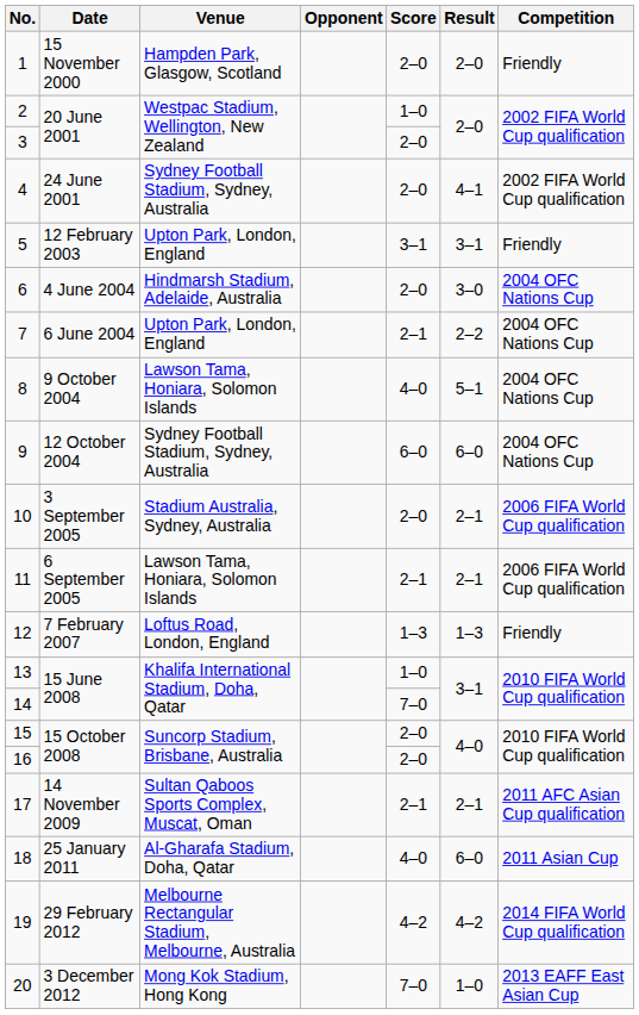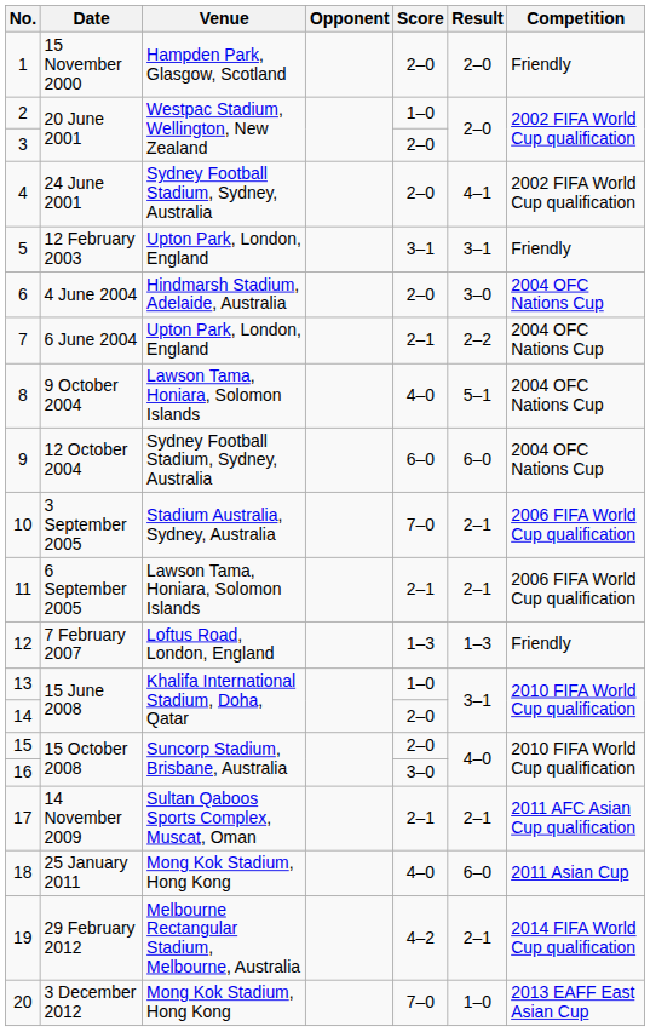 <table class="wikitable sortable">
 <tr>
 <th scope="col">No.</th>
 <th scope="col">Date</th>
 <th scope="col">Venue</th>
 <th scope="col">Opponent</th>
 <th scope="col">Score</th>
 <th scope="col">Result</th>
 <th scope="col">Competition</th>
 </tr>
 <tr>
 <td align="center">1</td>
 <td>15 November 2000</td>
 <td><a href='#'>Hampden Park</a>, Glasgow, Scotland</td>
 <td></td>
 <td align="center">2–0</td>
 <td align="center">2–0</td>
 <td>Friendly</td>
 </tr>
 <tr>
 <td align="center">2</td>
 <td rowspan="2">20 June 2001</td>
 <td rowspan="2"><a href='#'>Westpac Stadium</a>, <a href='#'>Wellington</a>, New Zealand</td>
 <td rowspan="2"></td>
 <td align="center">1–0</td>
 <td rowspan="2" style="text-align:center">2–0</td>
 <td rowspan="2"><a href='#'>2002 FIFA World Cup qualification</a></td>
 </tr>
 <tr>
 <td align="center">3</td>
 <td align="center">2–0</td>
 </tr>
 <tr>
 <td align="center">4</td>
 <td>24 June 2001</td>
 <td><a href='#'>Sydney Football Stadium</a>, Sydney, Australia</td>
 <td></td>
 <td align="center">2–0</td>
 <td align="center">4–1</td>
 <td>2002 FIFA World Cup qualification</td>
 </tr>
 <tr>
 <td align="center">5</td>
 <td>12 February 2003</td>
 <td><a href='#'>Upton Park</a>, London, England</td>
 <td></td>
 <td align="center">3–1</td>
 <td align="center">3–1</td>
 <td>Friendly</td>
 </tr>
 <tr>
 <td align="center">6</td>
 <td>4 June 2004</td>
 <td><a href='#'>Hindmarsh Stadium</a>, <a href='#'>Adelaide</a>, Australia</td>
 <td></td>
 <td align="center">2–0</td>
 <td align="center">3–0</td>
 <td><a href='#'>2004 OFC Nations Cup</a></td>
 </tr>
 <tr>
 <td align="center">7</td>
 <td>6 June 2004</td>
 <td><a href='#'>Upton Park</a>, London, England</td>
 <td></td>
 <td align="center">2–1</td>
 <td align="center">2–2</td>
 <td>2004 OFC Nations Cup</td>
 </tr>
 <tr>
 <td align="center">8</td>
 <td>9 October 2004</td>
 <td><a href='#'>Lawson Tama</a>, <a href='#'>Honiara</a>, Solomon Islands</td>
 <td></td>
 <td align="center">4–0</td>
 <td align="center">5–1</td>
 <td>2004 OFC Nations Cup</td>
 </tr>
 <tr>
 <td align="center">9</td>
 <td>12 October 2004</td>
 <td>Sydney Football Stadium, Sydney, Australia</td>
 <td></td>
 <td align="center">6–0</td>
 <td align="center">6–0</td>
 <td>2004 OFC Nations Cup</td>
 </tr>
 <tr>
 <td align="center">10</td>
 <td>3 September 2005</td>
 <td><a href='#'>Stadium Australia</a>, Sydney, Australia</td>
 <td></td>
-<td align="center">2–0</td>
+<td align="center">7–0</td>
 <td align="center">2–1</td>
 <td><a href='#'>2006 FIFA World Cup qualification</a></td>
 </tr>
 <tr>
 <td align="center">11</td>
 <td>6 September 2005</td>
 <td>Lawson Tama, Honiara, Solomon Islands</td>
 <td></td>
 <td align="center">2–1</td>
 <td align="center">2–1</td>
 <td>2006 FIFA World Cup qualification</td>
 </tr>
 <tr>
 <td align="center">12</td>
 <td>7 February 2007</td>
 <td><a href='#'>Loftus Road</a>, London, England</td>
 <td></td>
 <td align="center">1–3</td>
 <td align="center">1–3</td>
 <td>Friendly</td>
 </tr>
 <tr>
 <td align="center">13</td>
 <td rowspan="2">15 June 2008</td>
 <td rowspan="2"><a href='#'>Khalifa International Stadium</a>, <a href='#'>Doha</a>, Qatar</td>
 <td rowspan="2"></td>
 <td align="center">1–0</td>
 <td rowspan="2" style="text-align:center">3–1</td>
 <td rowspan="2"><a href='#'>2010 FIFA World Cup qualification</a></td>
 </tr>
 <tr>
 <td align="center">14</td>
-<td align="center">7–0</td>
+<td align="center">2–0</td>
 </tr>
 <tr>
 <td align="center">15</td>
 <td rowspan="2">15 October 2008</td>
 <td rowspan="2"><a href='#'>Suncorp Stadium</a>, <a href='#'>Brisbane</a>, Australia</td>
 <td rowspan="2"></td>
 <td align="center">2–0</td>
 <td rowspan="2" style="text-align:center">4–0</td>
 <td rowspan="2">2010 FIFA World Cup qualification</td>
 </tr>
 <tr>
 <td align="center">16</td>
-<td align="center">2–0</td>
+<td align="center">3–0</td>
 </tr>
 <tr>
 <td align="center">17</td>
 <td>14 November 2009</td>
 <td><a href='#'>Sultan Qaboos Sports Complex</a>, <a href='#'>Muscat</a>, Oman</td>
 <td></td>
 <td align="center">2–1</td>
 <td align="center">2–1</td>
 <td><a href='#'>2011 AFC Asian Cup qualification</a></td>
 </tr>
 <tr>
 <td align="center">18</td>
 <td>25 January 2011</td>
-<td><a href='#'>Al-Gharafa Stadium</a>, Doha, Qatar</td>
+<td><a href='#'>Mong Kok Stadium</a>, Hong Kong</td>
 <td></td>
 <td align="center">4–0</td>
 <td align="center">6–0</td>
 <td><a href='#'>2011 Asian Cup</a></td>
 </tr>
 <tr>
 <td align="center">19</td>
 <td>29 February 2012</td>
 <td><a href='#'>Melbourne Rectangular Stadium</a>, <a href='#'>Melbourne</a>, Australia</td>
 <td></td>
 <td align="center">4–2</td>
-<td align="center">4–2</td>
+<td align="center">2–1</td>
 <td><a href='#'>2014 FIFA World Cup qualification</a></td>
 </tr>
 <tr>
 <td align="center">20</td>
 <td>3 December 2012</td>
 <td><a href='#'>Mong Kok Stadium</a>, Hong Kong</td>
 <td></td>
 <td align="center">7–0</td>
 <td align="center">1–0</td>
 <td><a href='#'>2013 EAFF East Asian Cup</a></td>
 </tr>
 </table>
